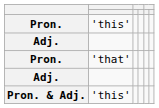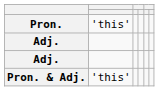 <table class="wikitable">
 <tr>
 <th rowspan="2"></th>
 <th></th>
 <th colspan="2"></th>
 <th colspan="2"></th>
 </tr>
 <tr>
 <th></th>
 <th></th>
 <th></th>
 <th></th>
 <th></th>
 </tr>
 <tr>
 <th>Pron.</th>
 <td> 'this'</td>
 <td></td>
 <td></td>
 <td></td>
 <td></td>
 </tr>
 <tr>
 <th>Adj.</th>
 <td></td>
 <td></td>
 <td></td>
 <td></td>
 <td></td>
 </tr>
 <tr>
-<th>Pron.</th>
-<td> 'that'</td>
-<td></td>
-<td></td>
-<td></td>
-<td></td>
-</tr>
-<tr>
 <th>Adj.</th>
 <td></td>
 <td></td>
 <td></td>
 <td></td>
 <td></td>
 </tr>
 <tr>
 <th>Pron. & Adj.</th>
 <td> 'this'</td>
 <td></td>
 <td></td>
 <td></td>
 <td></td>
 </tr>
 </table>
